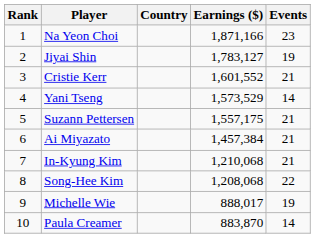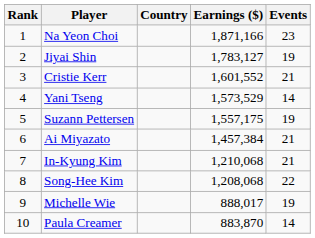 <table class=wikitable style=text-align:center>
 <tr>
 <th>Rank</th>
 <th>Player</th>
 <th>Country</th>
 <th>Earnings ($)</th>
 <th>Events</th>
 </tr>
 <tr>
 <td>1</td>
 <td align=left><a href='#'>Na Yeon Choi</a></td>
 <td align=left></td>
 <td align=right>1,871,166</td>
 <td>23</td>
 </tr>
 <tr>
 <td>2</td>
 <td align=left><a href='#'>Jiyai Shin</a></td>
 <td align=left></td>
 <td align=right>1,783,127</td>
 <td>19</td>
 </tr>
 <tr>
 <td>3</td>
 <td align=left><a href='#'>Cristie Kerr</a></td>
 <td align=left></td>
 <td align=right>1,601,552</td>
 <td>21</td>
 </tr>
 <tr>
 <td>4</td>
 <td align=left><a href='#'>Yani Tseng</a></td>
 <td align=left></td>
 <td align=right>1,573,529</td>
 <td>14</td>
 </tr>
 <tr>
 <td>5</td>
 <td align=left><a href='#'>Suzann Pettersen</a></td>
 <td align=left></td>
 <td align=right>1,557,175</td>
-<td>21</td>
+<td>19</td>
 </tr>
 <tr>
 <td>6</td>
 <td align=left><a href='#'>Ai Miyazato</a></td>
 <td align=left></td>
 <td align=right>1,457,384</td>
 <td>21</td>
 </tr>
 <tr>
 <td>7</td>
 <td align=left><a href='#'>In-Kyung Kim</a></td>
 <td align=left></td>
 <td align=right>1,210,068</td>
 <td>21</td>
 </tr>
 <tr>
 <td>8</td>
 <td align=left><a href='#'>Song-Hee Kim</a></td>
 <td align=left></td>
 <td align=right>1,208,068</td>
 <td>22</td>
 </tr>
 <tr>
 <td>9</td>
 <td align=left><a href='#'>Michelle Wie</a></td>
 <td align=left></td>
 <td align=right>888,017</td>
 <td>19</td>
 </tr>
 <tr>
 <td>10</td>
 <td align=left><a href='#'>Paula Creamer</a></td>
 <td align=left></td>
 <td align=right>883,870</td>
 <td>14</td>
 </tr>
 </table>
